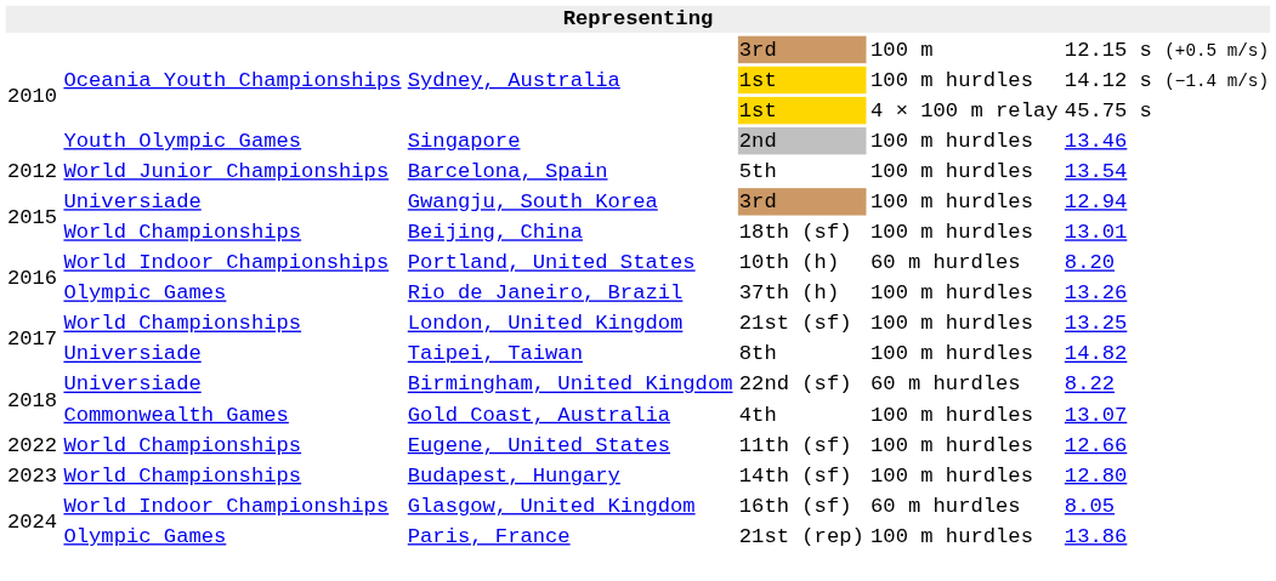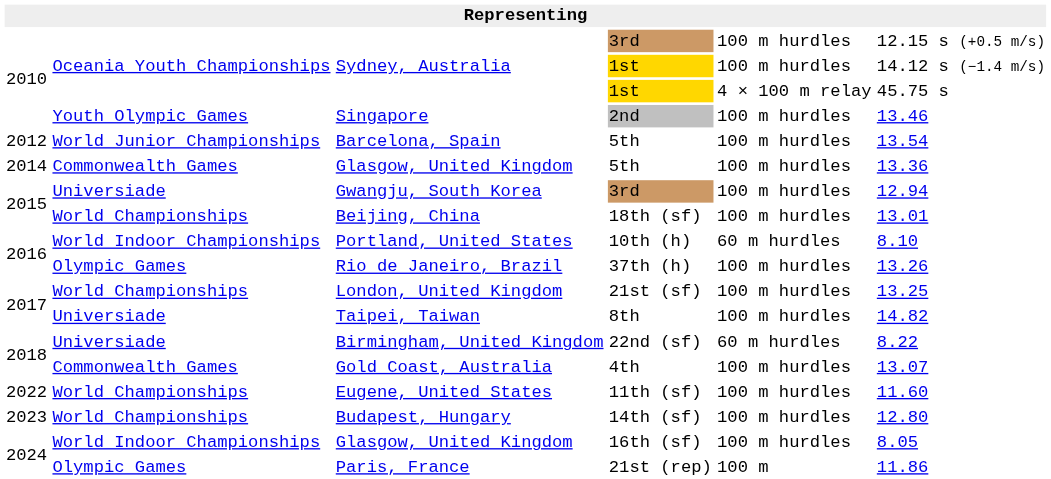 <table>
 <tr>
 <th style="background:#eee;" colspan="6">Representing </th>
 </tr>
 <tr>
 <td rowspan=4>2010</td>
 <td rowspan=3><a href='#'>Oceania Youth Championships</a></td>
 <td rowspan=3><a href='#'>Sydney, Australia</a></td>
 <td style="background:#c96;">3rd</td>
-<td>100 m</td>
+<td>100 m hurdles</td>
 <td>12.15 s <small>(+0.5 m/s)</small></td>
 </tr>
 <tr>
 <td bgcolor=gold>1st</td>
 <td>100 m hurdles</td>
 <td>14.12 s <small>(−1.4 m/s)</small></td>
 </tr>
 <tr>
 <td bgcolor=gold>1st</td>
 <td>4 × 100 m relay</td>
 <td>45.75 s</td>
 </tr>
 <tr>
 <td><a href='#'>Youth Olympic Games</a></td>
 <td><a href='#'>Singapore</a></td>
 <td bgcolor=silver>2nd</td>
 <td>100 m hurdles</td>
 <td><a href='#'>13.46</a></td>
 </tr>
 <tr>
 <td>2012</td>
 <td><a href='#'>World Junior Championships</a></td>
 <td><a href='#'>Barcelona, Spain</a></td>
 <td>5th</td>
 <td>100 m hurdles</td>
 <td><a href='#'>13.54</a></td>
 </tr>
 <tr>
+<td>2014</td>
+<td><a href='#'>Commonwealth Games</a></td>
+<td><a href='#'>Glasgow, United Kingdom</a></td>
+<td>5th</td>
+<td>100 m hurdles</td>
+<td><a href='#'>13.36</a></td>
+</tr>
+<tr>
 <td rowspan=2>2015</td>
 <td><a href='#'>Universiade</a></td>
 <td><a href='#'>Gwangju, South Korea</a></td>
 <td bgcolor=cc9966>3rd</td>
 <td>100 m hurdles</td>
 <td><a href='#'>12.94</a></td>
 </tr>
 <tr>
 <td><a href='#'>World Championships</a></td>
 <td><a href='#'>Beijing, China</a></td>
 <td>18th (sf)</td>
 <td>100 m hurdles</td>
 <td><a href='#'>13.01</a></td>
 </tr>
 <tr>
 <td rowspan=2>2016</td>
 <td><a href='#'>World Indoor Championships</a></td>
 <td><a href='#'>Portland, United States</a></td>
 <td>10th (h)</td>
 <td>60 m hurdles</td>
-<td><a href='#'>8.20</a></td>
+<td><a href='#'>8.10</a></td>
 </tr>
 <tr>
 <td><a href='#'>Olympic Games</a></td>
 <td><a href='#'>Rio de Janeiro, Brazil</a></td>
 <td>37th (h)</td>
 <td>100 m hurdles</td>
 <td><a href='#'>13.26</a></td>
 </tr>
 <tr>
 <td rowspan=2>2017</td>
 <td><a href='#'>World Championships</a></td>
 <td><a href='#'>London, United Kingdom</a></td>
 <td>21st (sf)</td>
 <td>100 m hurdles</td>
 <td><a href='#'>13.25</a></td>
 </tr>
 <tr>
 <td><a href='#'>Universiade</a></td>
 <td><a href='#'>Taipei, Taiwan</a></td>
 <td>8th</td>
 <td>100 m hurdles</td>
 <td><a href='#'>14.82</a></td>
 </tr>
 <tr>
 <td rowspan=2>2018</td>
 <td><a href='#'>Universiade</a></td>
 <td><a href='#'>Birmingham, United Kingdom</a></td>
 <td>22nd (sf)</td>
 <td>60 m hurdles</td>
 <td><a href='#'>8.22</a></td>
 </tr>
 <tr>
 <td><a href='#'>Commonwealth Games</a></td>
 <td><a href='#'>Gold Coast, Australia</a></td>
 <td>4th</td>
 <td>100 m hurdles</td>
 <td><a href='#'>13.07</a></td>
 </tr>
 <tr>
 <td>2022</td>
 <td><a href='#'>World Championships</a></td>
 <td><a href='#'>Eugene, United States</a></td>
 <td>11th (sf)</td>
 <td>100 m hurdles</td>
-<td><a href='#'>12.66</a></td>
+<td><a href='#'>11.60</a></td>
 </tr>
 <tr>
 <td>2023</td>
 <td><a href='#'>World Championships</a></td>
 <td><a href='#'>Budapest, Hungary</a></td>
 <td>14th (sf)</td>
 <td>100 m hurdles</td>
 <td><a href='#'>12.80</a></td>
 </tr>
 <tr>
 <td rowspan=2>2024</td>
 <td><a href='#'>World Indoor Championships</a></td>
 <td><a href='#'>Glasgow, United Kingdom</a></td>
 <td>16th (sf)</td>
-<td>60 m hurdles</td>
+<td>100 m hurdles</td>
 <td><a href='#'>8.05</a></td>
 </tr>
 <tr>
 <td><a href='#'>Olympic Games</a></td>
 <td><a href='#'>Paris, France</a></td>
 <td>21st (rep)</td>
-<td>100 m hurdles</td>
-<td><a href='#'>13.86</a></td>
+<td>100 m</td>
+<td><a href='#'>11.86</a></td>
 </tr>
 </table>
